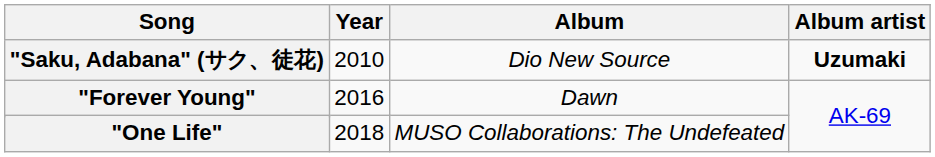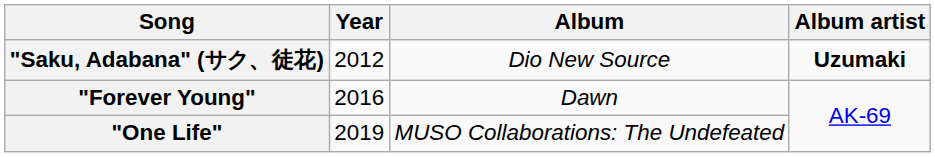 <table class="wikitable plainrowheaders">
 <tr>
 <th scope="col">Song</th>
 <th scope="col">Year</th>
 <th scope="col">Album</th>
 <th scope="col">Album artist</th>
 </tr>
 <tr>
 <th scope="row">"Saku, Adabana" (サク、徒花)<br></th>
-<td rowspan="1">2010</td>
+<td rowspan="1">2012</td>
 <td rowspan="1" align="center"><em>Dio New Source</em></td>
 <td rowspan="1" align="center"><strong>Uzumaki</strong></td>
 </tr>
 <tr>
 <th scope="row" rowspan="2">"Forever Young"<br></th>
 <td rowspan="2">2016</td>
 <td align="center"><em>Dawn</em></td>
 <td rowspan="3" align="center"><a href='#'>AK-69</a></td>
 </tr>
 <tr>
 <td rowspan="2" align="center"><em>MUSO Collaborations: The Undefeated</em></td>
 </tr>
 <tr>
 <th scope="row">"One Life"<br></th>
-<td rowspan="1">2018</td>
+<td rowspan="1">2019</td>
 </tr>
 </table>
